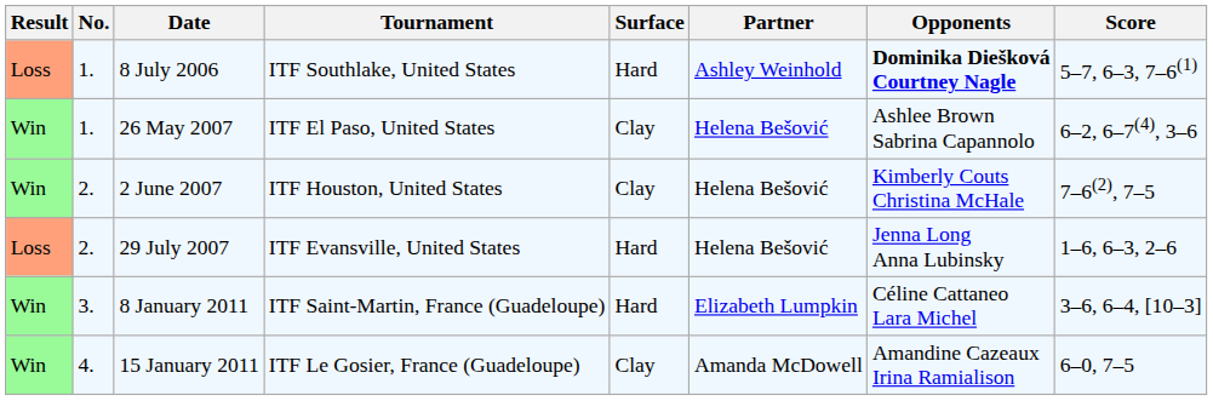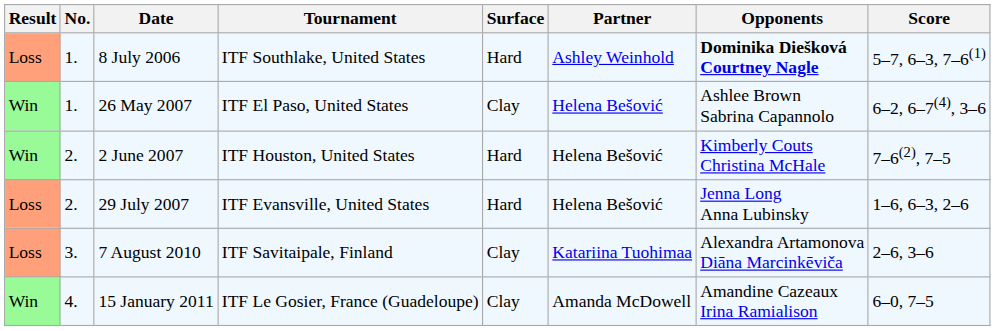 <table class="sortable wikitable" style=font-size:97%>
 <tr>
 <th>Result</th>
 <th>No.</th>
 <th>Date</th>
 <th>Tournament</th>
 <th>Surface</th>
 <th>Partner</th>
 <th>Opponents</th>
 <th class="unsortable">Score</th>
 </tr>
 <tr style="background:#f0f8ff;">
 <td style="background:#ffa07a;">Loss</td>
 <td>1.</td>
 <td>8 July 2006</td>
 <td>ITF Southlake, United States</td>
 <td>Hard</td>
 <td> <a href='#'>Ashley Weinhold</a></td>
 <td><strong> Dominika Diešková <br>  <a href='#'>Courtney Nagle</a></strong></td>
 <td>5–7, 6–3, 7–6<sup>(1)</sup></td>
 </tr>
 <tr style="background:#f0f8ff;">
 <td style="background:#98fb98;">Win</td>
 <td>1.</td>
 <td>26 May 2007</td>
 <td>ITF El Paso, United States</td>
 <td>Clay</td>
 <td> <a href='#'>Helena Bešović</a></td>
 <td> Ashlee Brown <br>  Sabrina Capannolo</td>
 <td>6–2, 6–7<sup>(4)</sup>, 3–6</td>
 </tr>
 <tr style="background:#f0f8ff;">
 <td style="background:#98fb98;">Win</td>
 <td>2.</td>
 <td>2 June 2007</td>
 <td>ITF Houston, United States</td>
-<td>Clay</td>
+<td>Hard</td>
 <td> Helena Bešović</td>
 <td> <a href='#'>Kimberly Couts</a> <br>  <a href='#'>Christina McHale</a></td>
 <td>7–6<sup>(2)</sup>, 7–5</td>
 </tr>
 <tr style="background:#f0f8ff;">
 <td style="background:#ffa07a;">Loss</td>
 <td>2.</td>
 <td>29 July 2007</td>
 <td>ITF Evansville, United States</td>
 <td>Hard</td>
 <td> Helena Bešović</td>
 <td> <a href='#'>Jenna Long</a> <br>  Anna Lubinsky</td>
 <td>1–6, 6–3, 2–6</td>
 </tr>
 <tr style="background:#f0f8ff;">
-<td style="background:#98fb98;">Win</td>
+<td style="background:#ffa07a;">Loss</td>
 <td>3.</td>
-<td>8 January 2011</td>
-<td>ITF Saint-Martin, France (Guadeloupe)</td>
-<td>Hard</td>
-<td> <a href='#'>Elizabeth Lumpkin</a></td>
-<td> Céline Cattaneo <br>  <a href='#'>Lara Michel</a></td>
-<td>3–6, 6–4, [10–3]</td>
+<td>7 August 2010</td>
+<td>ITF Savitaipale, Finland</td>
+<td>Clay</td>
+<td> <a href='#'>Katariina Tuohimaa</a></td>
+<td> Alexandra Artamonova <br>  <a href='#'>Diāna Marcinkēviča</a></td>
+<td>2–6, 3–6</td>
 </tr>
 <tr style="background:#f0f8ff;">
 <td style="background:#98fb98;">Win</td>
 <td>4.</td>
 <td>15 January 2011</td>
 <td>ITF Le Gosier, France (Guadeloupe)</td>
 <td>Clay</td>
 <td> Amanda McDowell</td>
 <td> Amandine Cazeaux <br>  <a href='#'>Irina Ramialison</a></td>
 <td>6–0, 7–5</td>
 </tr>
 </table>
